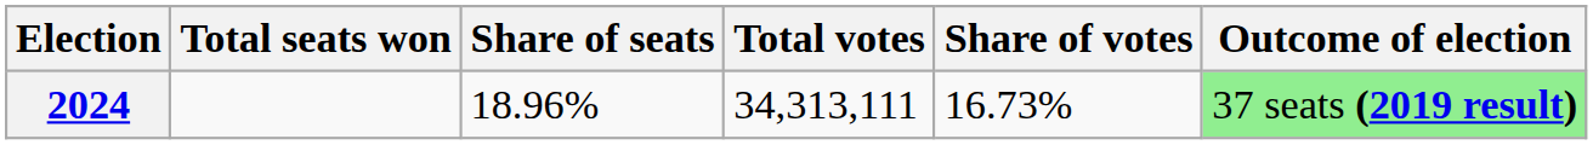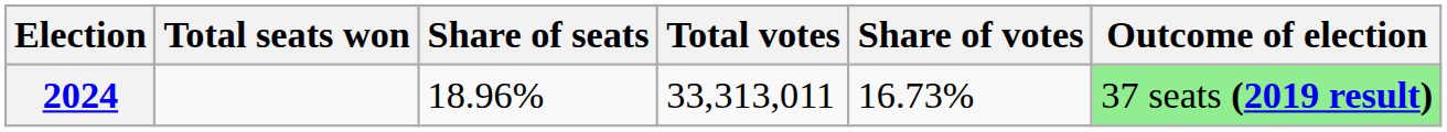 <table class="wikitable">
 <tr>
 <th>Election</th>
 <th>Total seats won</th>
 <th>Share of seats</th>
 <th>Total votes</th>
 <th>Share of votes</th>
 <th>Outcome of election</th>
 </tr>
 <tr>
 <th><a href='#'>2024</a></th>
 <td></td>
 <td>18.96%</td>
-<td>34,313,111</td>
+<td>33,313,011</td>
 <td>16.73%</td>
 <td style="background: lightgreen;"> 37 seats <strong>(<a href='#'>2019 result</a>)</strong></td>
 </tr>
 </table>
